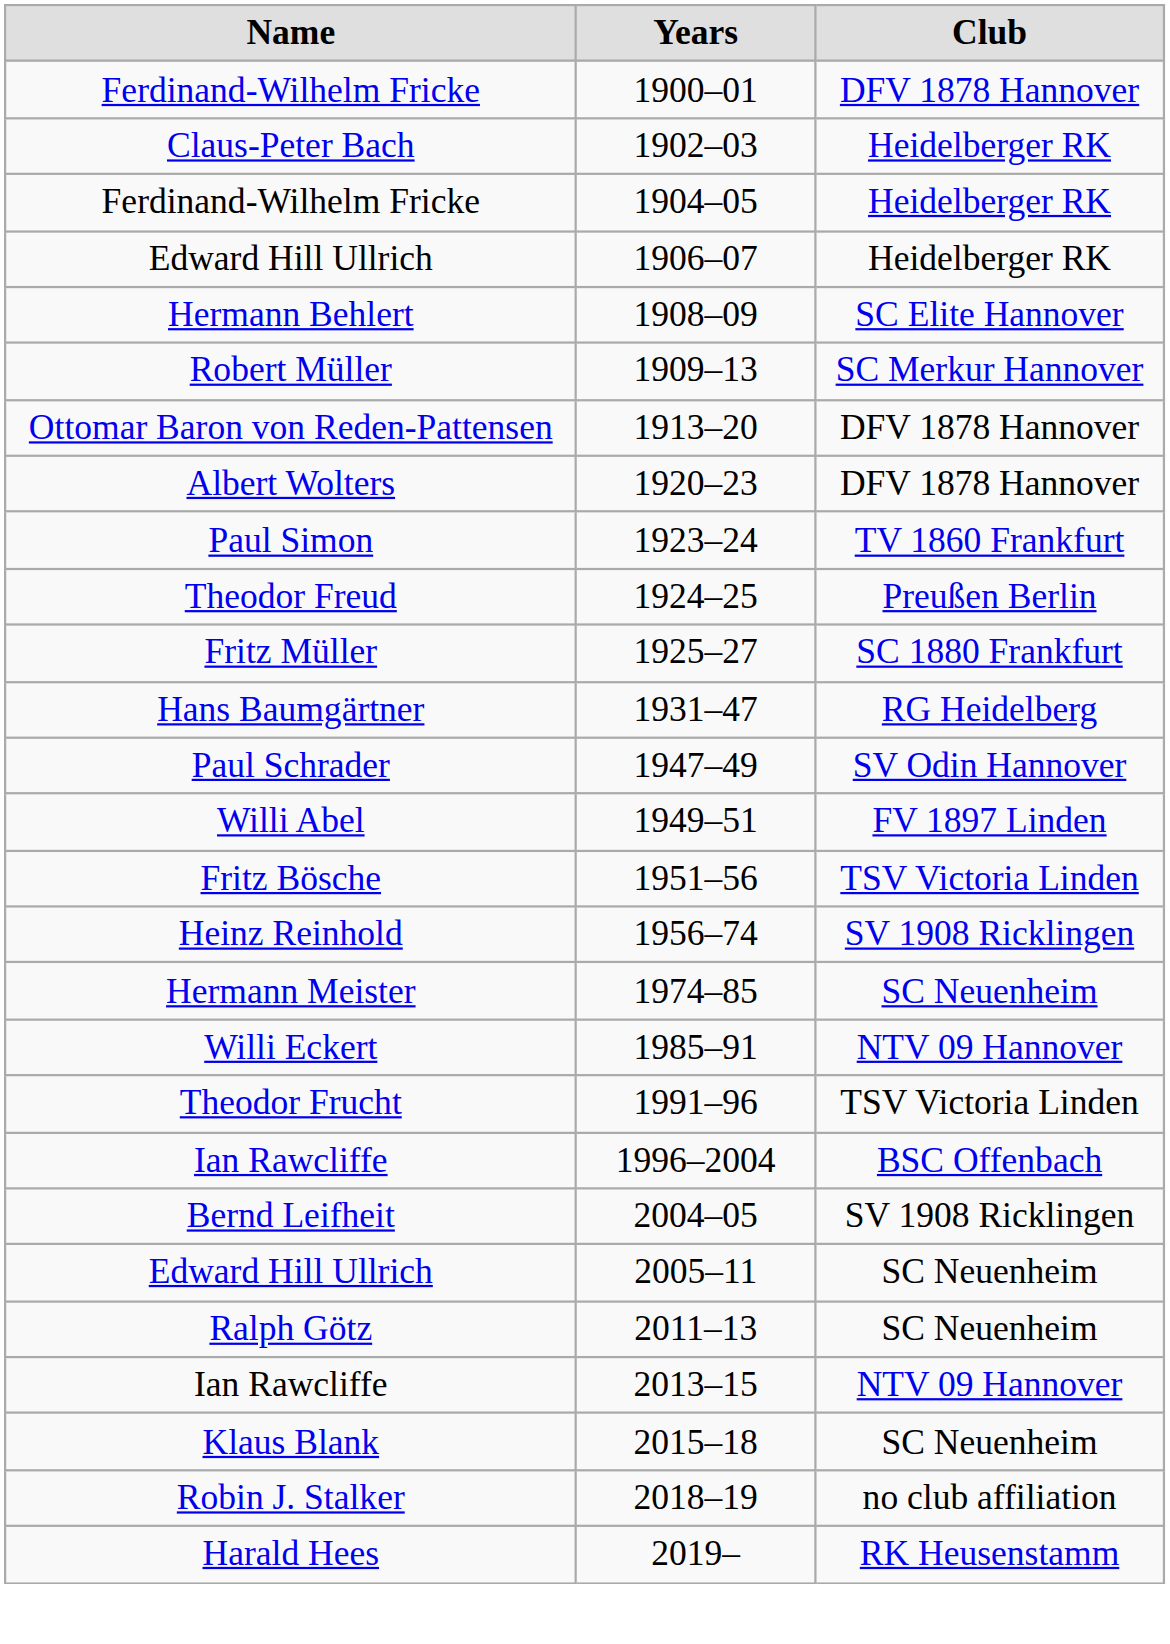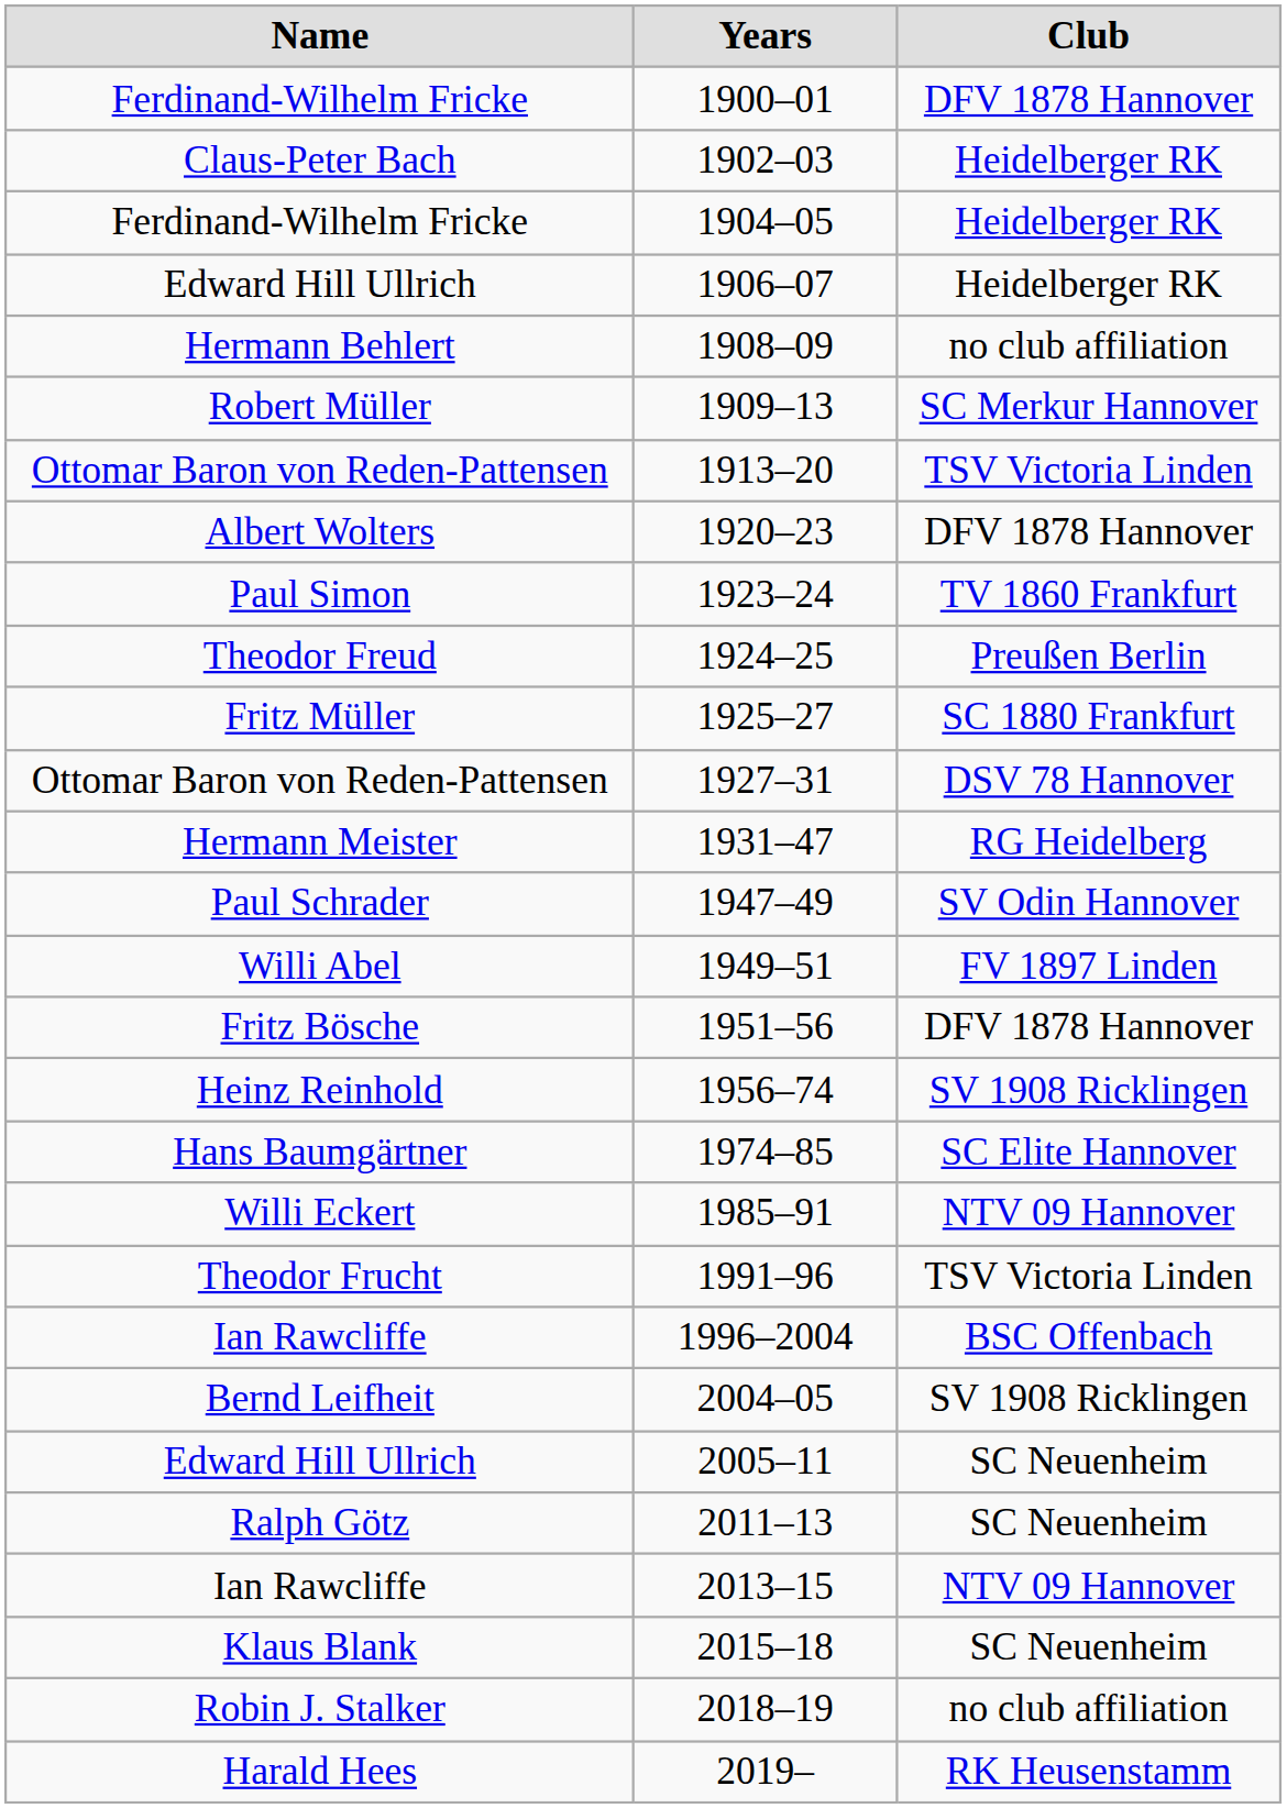 <table class="wikitable">
 <tr align="center" bgcolor="#dfdfdf">
 <td width="250"><strong>Name</strong></td>
 <td width="100"><strong>Years</strong></td>
 <td width="150"><strong>Club</strong></td>
 </tr>
 <tr align="center">
 <td><a href='#'>Ferdinand-Wilhelm Fricke</a></td>
 <td>1900–01</td>
 <td><a href='#'>DFV 1878 Hannover</a></td>
 </tr>
 <tr align="center">
 <td><a href='#'>Claus-Peter Bach</a></td>
 <td>1902–03</td>
 <td><a href='#'>Heidelberger RK</a></td>
 </tr>
 <tr align="center">
 <td>Ferdinand-Wilhelm Fricke</td>
 <td>1904–05</td>
 <td><a href='#'>Heidelberger RK</a></td>
 </tr>
 <tr align="center">
 <td>Edward Hill Ullrich</td>
 <td>1906–07</td>
 <td>Heidelberger RK</td>
 </tr>
 <tr align="center">
 <td><a href='#'>Hermann Behlert</a></td>
 <td>1908–09</td>
-<td><a href='#'>SC Elite Hannover</a></td>
+<td>no club affiliation</td>
 </tr>
 <tr align="center">
 <td><a href='#'>Robert Müller</a></td>
 <td>1909–13</td>
 <td><a href='#'>SC Merkur Hannover</a></td>
 </tr>
 <tr align="center">
 <td><a href='#'>Ottomar Baron von Reden-Pattensen</a></td>
 <td>1913–20</td>
-<td>DFV 1878 Hannover</td>
+<td><a href='#'>TSV Victoria Linden</a></td>
 </tr>
 <tr align="center">
 <td><a href='#'>Albert Wolters</a></td>
 <td>1920–23</td>
 <td>DFV 1878 Hannover</td>
 </tr>
 <tr align="center">
 <td><a href='#'>Paul Simon</a></td>
 <td>1923–24</td>
 <td><a href='#'>TV 1860 Frankfurt</a></td>
 </tr>
 <tr align="center">
 <td><a href='#'>Theodor Freud</a></td>
 <td>1924–25</td>
 <td><a href='#'>Preußen Berlin</a></td>
 </tr>
 <tr align="center">
 <td><a href='#'>Fritz Müller</a></td>
 <td>1925–27</td>
 <td><a href='#'>SC 1880 Frankfurt</a></td>
 </tr>
 <tr align="center">
-<td><a href='#'>Hans Baumgärtner</a></td>
+<td>Ottomar Baron von Reden-Pattensen</td>
+<td>1927–31</td>
+<td><a href='#'>DSV 78 Hannover</a></td>
+</tr>
+<tr align="center">
+<td><a href='#'>Hermann Meister</a></td>
 <td>1931–47</td>
 <td><a href='#'>RG Heidelberg</a></td>
 </tr>
 <tr align="center">
 <td><a href='#'>Paul Schrader</a></td>
 <td>1947–49</td>
 <td><a href='#'>SV Odin Hannover</a></td>
 </tr>
 <tr align="center">
 <td><a href='#'>Willi Abel</a></td>
 <td>1949–51</td>
 <td><a href='#'>FV 1897 Linden</a></td>
 </tr>
 <tr align="center">
 <td><a href='#'>Fritz Bösche</a></td>
 <td>1951–56</td>
-<td><a href='#'>TSV Victoria Linden</a></td>
+<td>DFV 1878 Hannover</td>
 </tr>
 <tr align="center">
 <td><a href='#'>Heinz Reinhold</a></td>
 <td>1956–74</td>
 <td><a href='#'>SV 1908 Ricklingen</a></td>
 </tr>
 <tr align="center">
-<td><a href='#'>Hermann Meister</a></td>
+<td><a href='#'>Hans Baumgärtner</a></td>
 <td>1974–85</td>
-<td><a href='#'>SC Neuenheim</a></td>
+<td><a href='#'>SC Elite Hannover</a></td>
 </tr>
 <tr align="center">
 <td><a href='#'>Willi Eckert</a></td>
 <td>1985–91</td>
 <td><a href='#'>NTV 09 Hannover</a></td>
 </tr>
 <tr align="center">
 <td><a href='#'>Theodor Frucht</a></td>
 <td>1991–96</td>
 <td>TSV Victoria Linden</td>
 </tr>
 <tr align="center">
 <td><a href='#'>Ian Rawcliffe</a></td>
 <td>1996–2004</td>
 <td><a href='#'>BSC Offenbach</a></td>
 </tr>
 <tr align="center">
 <td><a href='#'>Bernd Leifheit</a></td>
 <td>2004–05</td>
 <td>SV 1908 Ricklingen</td>
 </tr>
 <tr align="center">
 <td><a href='#'>Edward Hill Ullrich</a></td>
 <td>2005–11</td>
 <td>SC Neuenheim</td>
 </tr>
 <tr align="center">
 <td><a href='#'>Ralph Götz</a></td>
 <td>2011–13</td>
 <td>SC Neuenheim</td>
 </tr>
 <tr align="center">
 <td>Ian Rawcliffe</td>
 <td>2013–15</td>
 <td><a href='#'>NTV 09 Hannover</a></td>
 </tr>
 <tr align="center">
 <td><a href='#'>Klaus Blank</a></td>
 <td>2015–18</td>
 <td>SC Neuenheim</td>
 </tr>
 <tr align="center">
 <td><a href='#'>Robin J. Stalker</a></td>
 <td>2018–19</td>
 <td>no club affiliation</td>
 </tr>
 <tr align="center">
 <td><a href='#'>Harald Hees</a></td>
 <td>2019–</td>
 <td><a href='#'>RK Heusenstamm</a></td>
 </tr>
 </table>
